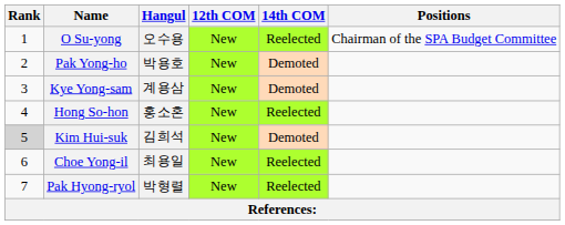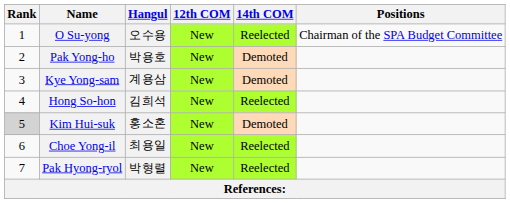 <table class="wikitable sortable">
 <tr>
 <th>Rank</th>
 <th>Name</th>
 <th class="unsortable"><a href='#'>Hangul</a></th>
 <th><a href='#'>12th COM</a></th>
 <th><a href='#'>14th COM</a></th>
 <th>Positions</th>
 </tr>
 <tr>
 <td align="center">1</td>
 <th align="center" scope="row" style="font-weight:normal;"><a href='#'>O Su-yong</a></th>
 <th align="center" scope="row" style="font-weight:normal;">오수용</th>
 <td align="center" style="background: GreenYellow">New</td>
 <td align="center" style="background: GreenYellow">Reelected</td>
 <td>Chairman of the <a href='#'>SPA Budget Committee</a></td>
 </tr>
 <tr>
 <td align="center">2</td>
 <th align="center" scope="row" style="font-weight:normal;"><a href='#'>Pak Yong-ho</a></th>
 <th align="center" scope="row" style="font-weight:normal;">박용호</th>
 <td align="center" style="background: GreenYellow">New</td>
 <td style="background: PeachPuff" align="center">Demoted</td>
 <td></td>
 </tr>
 <tr>
 <td align="center">3</td>
 <th align="center" scope="row" style="font-weight:normal;"><a href='#'>Kye Yong-sam</a></th>
 <th align="center" scope="row" style="font-weight:normal;">계용삼</th>
 <td align="center" style="background: GreenYellow">New</td>
 <td style="background: PeachPuff" align="center">Demoted</td>
 <td></td>
 </tr>
 <tr>
 <td align="center">4</td>
 <th align="center" scope="row" style="font-weight:normal;"><a href='#'>Hong So-hon</a></th>
-<th align="center" scope="row" style="font-weight:normal;">홍소혼</th>
+<th align="center" scope="row" style="font-weight:normal;">김희석</th>
 <td align="center" style="background: GreenYellow">New</td>
 <td align="center" style="background: GreenYellow">Reelected</td>
 <td></td>
 </tr>
 <tr>
 <td align="center" style="background: lightgrey;">5</td>
 <th align="center" scope="row" style="font-weight:normal;"><a href='#'>Kim Hui-suk</a></th>
-<th align="center" scope="row" style="font-weight:normal;">김희석</th>
+<th align="center" scope="row" style="font-weight:normal;">홍소혼</th>
 <td align="center" style="background: GreenYellow">New</td>
 <td style="background: PeachPuff" align="center">Demoted</td>
 <td></td>
 </tr>
 <tr>
 <td align="center">6</td>
 <th align="center" scope="row" style="font-weight:normal;"><a href='#'>Choe Yong-il</a></th>
 <th align="center" scope="row" style="font-weight:normal;">최용일</th>
 <td align="center" style="background: GreenYellow">New</td>
 <td align="center" style="background: GreenYellow">Reelected</td>
 <td></td>
 </tr>
 <tr>
 <td align="center">7</td>
 <th align="center" scope="row" style="font-weight:normal;"><a href='#'>Pak Hyong-ryol</a></th>
 <th align="center" scope="row" style="font-weight:normal;">박형렬</th>
 <td align="center" style="background: GreenYellow">New</td>
 <td align="center" style="background: GreenYellow">Reelected</td>
 <td></td>
 </tr>
 <tr>
 <th colspan="6" unsortable><strong>References:</strong><br></th>
 </tr>
 </table>
